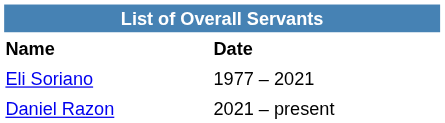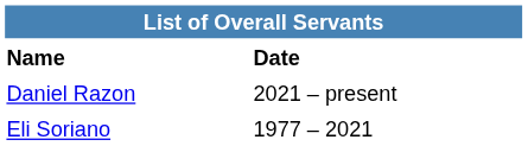 <table class="toccolours" style="float:right; margin-left:1em; font-size:90%; line-height:1.4em; width:350px;">
 <tr>
 <th colspan="2" style="text-align:center; background:#4682B4;color:#fff;"><strong>List of Overall Servants</strong></th>
 </tr>
 <tr>
 <td><strong>Name</strong></td>
 <td><strong>Date</strong></td>
 </tr>
 <tr>
+<td><a href='#'>Daniel Razon</a></td>
+<td>2021 – present</td>
+</tr>
+<tr>
 <td><a href='#'>Eli Soriano</a></td>
 <td>1977 – 2021</td>
 </tr>
-<tr>
-<td><a href='#'>Daniel Razon</a></td>
-<td>2021 – present</td>
-</tr>
 </table>
